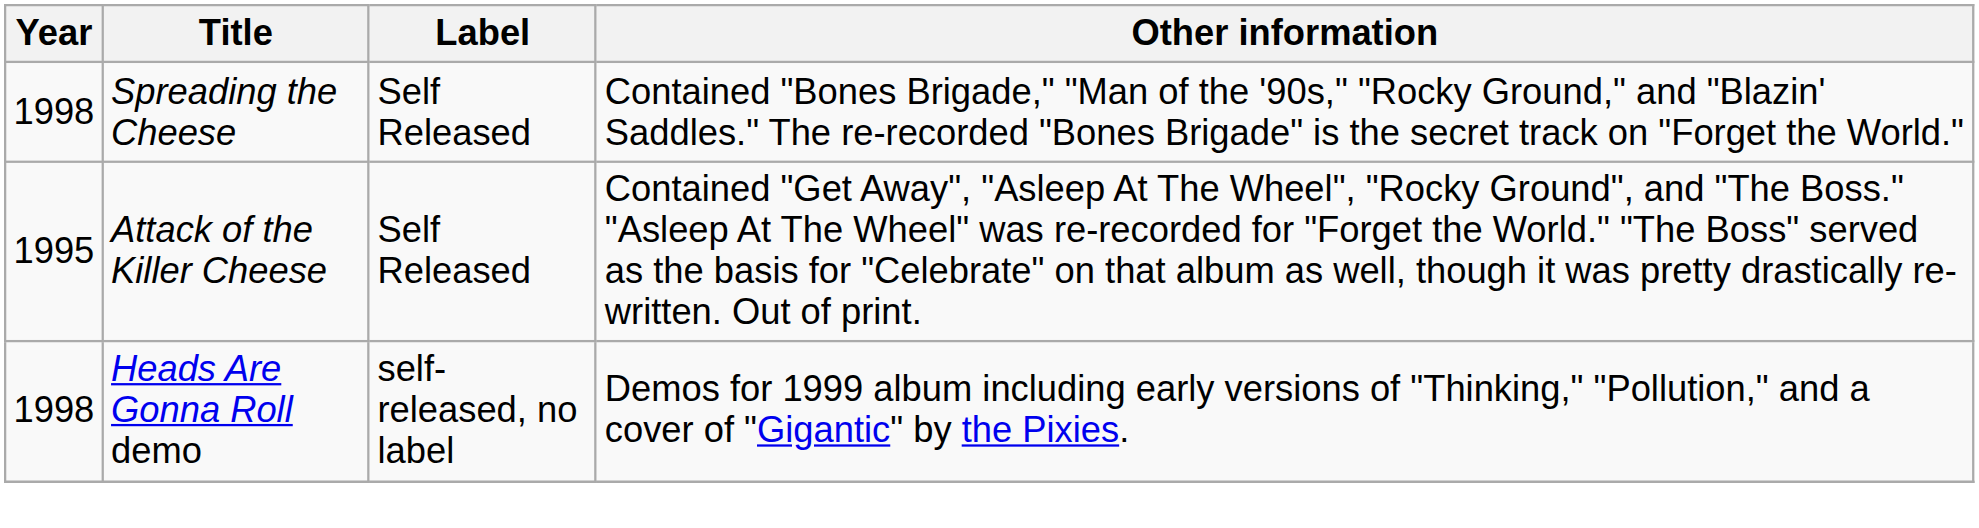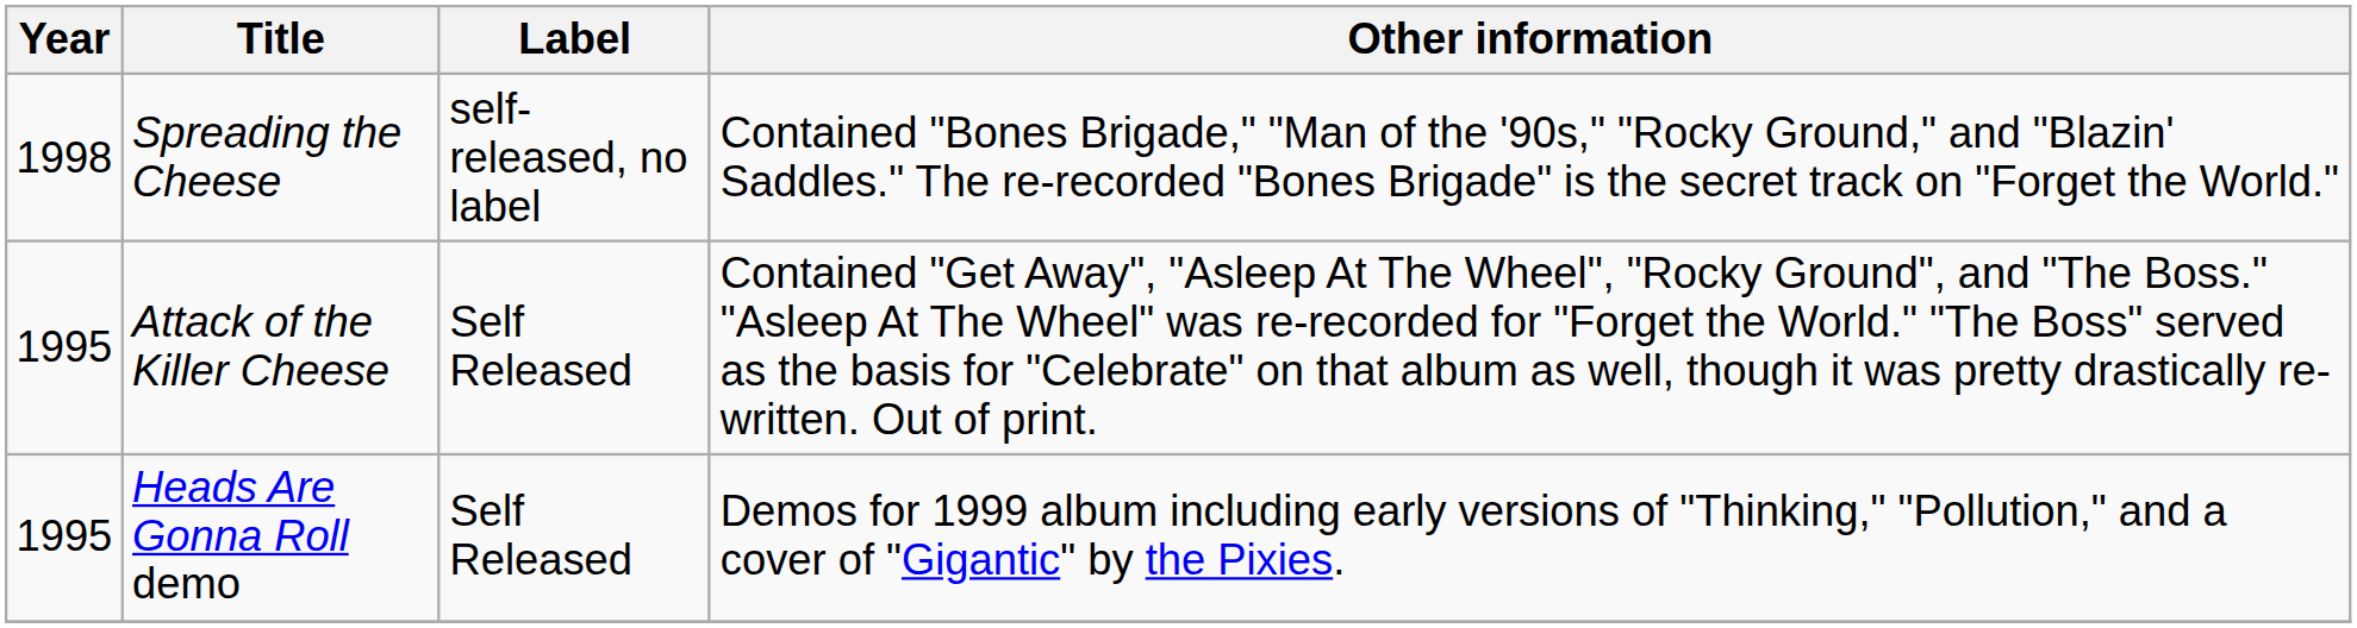 <table class="wikitable">
 <tr>
 <th>Year</th>
 <th>Title</th>
 <th>Label</th>
 <th>Other information</th>
 </tr>
 <tr>
 <td>1998</td>
 <td><em>Spreading the Cheese</em></td>
-<td>Self Released</td>
+<td>self-released, no label</td>
 <td>Contained "Bones Brigade," "Man of the '90s," "Rocky Ground," and "Blazin' Saddles." The re-recorded "Bones Brigade" is the secret track on "Forget the World."</td>
 </tr>
 <tr>
 <td>1995</td>
 <td><em>Attack of the Killer Cheese</em></td>
 <td>Self Released</td>
 <td>Contained "Get Away", "Asleep At The Wheel", "Rocky Ground", and "The Boss." "Asleep At The Wheel" was re-recorded for "Forget the World." "The Boss" served as the basis for "Celebrate" on that album as well, though it was pretty drastically re-written. Out of print.</td>
 </tr>
 <tr>
-<td>1998</td>
+<td>1995</td>
 <td><em><a href='#'>Heads Are Gonna Roll</a></em> demo</td>
-<td>self-released, no label</td>
+<td>Self Released</td>
 <td>Demos for 1999 album including early versions of "Thinking," "Pollution," and a cover of "<a href='#'>Gigantic</a>" by <a href='#'>the Pixies</a>.</td>
 </tr>
 <tr>
 </tr>
 </table>
